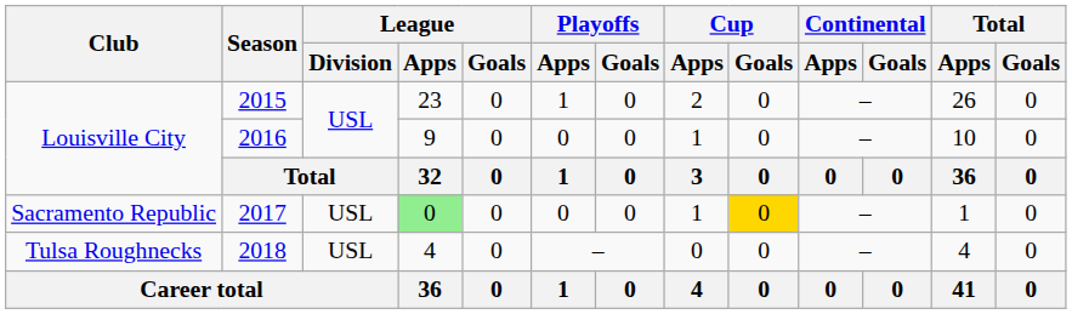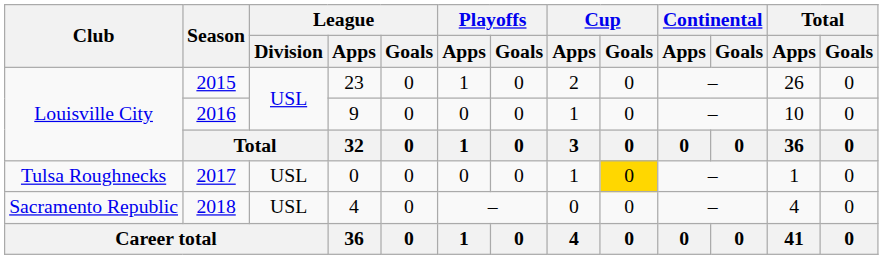 <table class="wikitable" style="text-align: center;">
 <tr>
 <th rowspan=2>Club</th>
 <th rowspan=2>Season</th>
 <th colspan=3>League</th>
 <th colspan=2><a href='#'>Playoffs</a></th>
 <th colspan=2><a href='#'>Cup</a></th>
 <th colspan=2><a href='#'>Continental</a></th>
 <th colspan=2>Total</th>
 </tr>
 <tr>
 <th>Division</th>
 <th>Apps</th>
 <th>Goals</th>
 <th>Apps</th>
 <th>Goals</th>
 <th>Apps</th>
 <th>Goals</th>
 <th>Apps</th>
 <th>Goals</th>
 <th>Apps</th>
 <th>Goals</th>
 </tr>
 <tr>
 <td rowspan=3><a href='#'>Louisville City</a></td>
 <td><a href='#'>2015</a></td>
 <td rowspan=2><a href='#'>USL</a></td>
 <td>23</td>
 <td>0</td>
 <td>1</td>
 <td>0</td>
 <td>2</td>
 <td>0</td>
 <td colspan=2>–</td>
 <td>26</td>
 <td>0</td>
 </tr>
 <tr>
 <td><a href='#'>2016</a></td>
 <td>9</td>
 <td>0</td>
 <td>0</td>
 <td>0</td>
 <td>1</td>
 <td>0</td>
 <td colspan=2>–</td>
 <td>10</td>
 <td>0</td>
 </tr>
 <tr>
 <th colspan=2>Total</th>
 <th>32</th>
 <th>0</th>
 <th>1</th>
 <th>0</th>
 <th>3</th>
 <th>0</th>
 <th>0</th>
 <th>0</th>
 <th>36</th>
 <th>0</th>
 </tr>
 <tr>
-<td><a href='#'>Sacramento Republic</a></td>
+<td><a href='#'>Tulsa Roughnecks</a></td>
 <td><a href='#'>2017</a></td>
 <td>USL</td>
-<td style="background: lightgreen;">0</td>
+<td>0</td>
 <td>0</td>
 <td>0</td>
 <td>0</td>
 <td>1</td>
 <td style="background: gold;">0</td>
 <td colspan=2>–</td>
 <td>1</td>
 <td>0</td>
 </tr>
 <tr>
-<td><a href='#'>Tulsa Roughnecks</a></td>
+<td><a href='#'>Sacramento Republic</a></td>
 <td><a href='#'>2018</a></td>
 <td>USL</td>
 <td>4</td>
 <td>0</td>
 <td colspan=2>–</td>
 <td>0</td>
 <td>0</td>
 <td colspan=2>–</td>
 <td>4</td>
 <td>0</td>
 </tr>
 <tr>
 <th colspan=3>Career total</th>
 <th>36</th>
 <th>0</th>
 <th>1</th>
 <th>0</th>
 <th>4</th>
 <th>0</th>
 <th>0</th>
 <th>0</th>
 <th>41</th>
 <th>0</th>
 </tr>
 </table>
